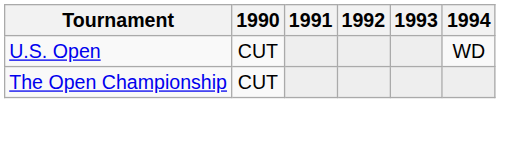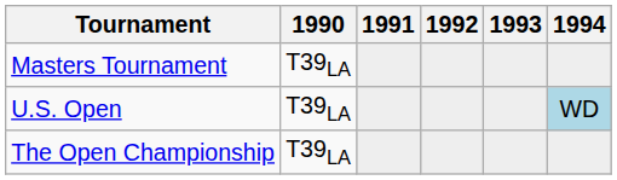 <table class="wikitable" style="font-size:95%;text-align:center;">
 <tr>
 <th>Tournament</th>
 <th>1990</th>
 <th>1991</th>
 <th>1992</th>
 <th>1993</th>
 <th>1994</th>
 </tr>
 <tr>
-<td align=left><a href='#'>U.S. Open</a></td>
-<td>CUT</td>
+<td align=left><a href='#'>Masters Tournament</a></td>
+<td>T39<sub>LA</sub></td>
 <td style="background:#eeeeee;"></td>
 <td style="background:#eeeeee;"></td>
 <td style="background:#eeeeee;"></td>
-<td>WD</td>
+<td style="background:#eeeeee;"></td>
+</tr>
+<tr>
+<td align=left><a href='#'>U.S. Open</a></td>
+<td>T39<sub>LA</sub></td>
+<td style="background:#eeeeee;"></td>
+<td style="background:#eeeeee;"></td>
+<td style="background:#eeeeee;"></td>
+<td style="background: lightblue;">WD</td>
 </tr>
 <tr>
 <td align=left><a href='#'>The Open Championship</a></td>
-<td>CUT</td>
+<td>T39<sub>LA</sub></td>
 <td style="background:#eeeeee;"></td>
 <td style="background:#eeeeee;"></td>
 <td style="background:#eeeeee;"></td>
 <td style="background:#eeeeee;"></td>
 </tr>
 </table>
